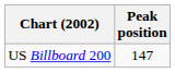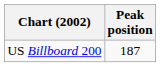 <table class="wikitable">
 <tr>
 <th>Chart (2002)</th>
 <th>Peak<br>position</th>
 </tr>
 <tr>
 <td>US <a href='#'><em>Billboard</em> 200</a></td>
-<td style="text-align:center;">147</td>
+<td style="text-align:center;">187</td>
 </tr>
 </table>
